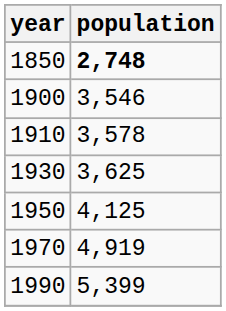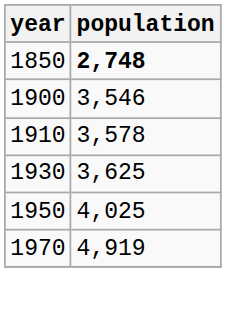 <table class="wikitable">
 <tr>
 <th>year</th>
 <th>population</th>
 </tr>
 <tr>
 <td>1850</td>
 <td><strong>2,748</strong></td>
 </tr>
 <tr>
 <td>1900</td>
 <td>3,546</td>
 </tr>
 <tr>
 <td>1910</td>
 <td>3,578</td>
 </tr>
 <tr>
 <td>1930</td>
 <td>3,625</td>
 </tr>
 <tr>
 <td>1950</td>
-<td>4,125</td>
+<td>4,025</td>
 </tr>
 <tr>
 <td>1970</td>
 <td>4,919</td>
 </tr>
 <tr>
-<td>1990</td>
-<td>5,399</td>
-</tr>
-<tr>
 </tr>
 </table>
